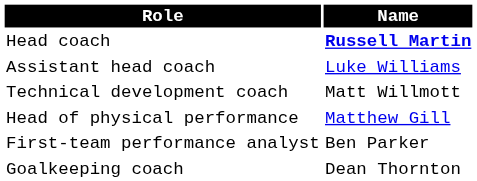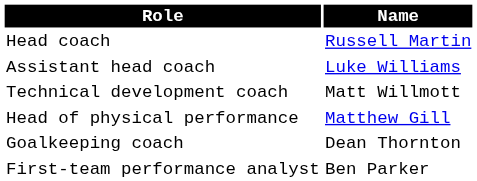 <table class="toccolours">
 <tr>
 <th style="background:#000000; color:#FFFFFF;">Role</th>
 <th style="background:#000000; color:#FFFFFF;">Name</th>
 </tr>
 <tr>
 <td>Head coach</td>
-<td><strong> <a href='#'>Russell Martin</a></strong></td>
+<td> <a href='#'>Russell Martin</a></td>
 </tr>
 <tr>
 <td>Assistant head coach</td>
 <td> <a href='#'>Luke Williams</a></td>
 </tr>
 <tr>
 <td>Technical development coach</td>
 <td> Matt Willmott</td>
 </tr>
 <tr>
 <td>Head of physical performance</td>
 <td> <a href='#'>Matthew Gill</a></td>
 </tr>
 <tr>
+<td>Goalkeeping coach</td>
+<td> Dean Thornton</td>
+</tr>
+<tr>
 <td>First-team performance analyst</td>
 <td> Ben Parker</td>
 </tr>
 <tr>
-<td>Goalkeeping coach</td>
-<td> Dean Thornton</td>
-</tr>
-<tr>
 </tr>
 </table>
